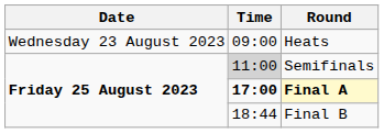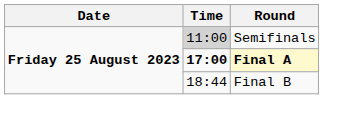 <table class="wikitable">
 <tr>
 <th>Date</th>
 <th>Time</th>
 <th>Round</th>
-</tr>
-<tr>
-<td>Wednesday 23 August 2023</td>
-<td>09:00</td>
-<td>Heats</td>
 </tr>
 <tr>
 <td rowspan=3><strong>Friday 25 August 2023</strong></td>
 <td style="background: lightgrey;">11:00</td>
 <td>Semifinals</td>
 </tr>
 <tr>
 <td><strong>17:00</strong></td>
 <td style=background:lemonchiffon><strong>Final A</strong></td>
 </tr>
 <tr>
 <td>18:44</td>
 <td>Final B</td>
 </tr>
 </table>
